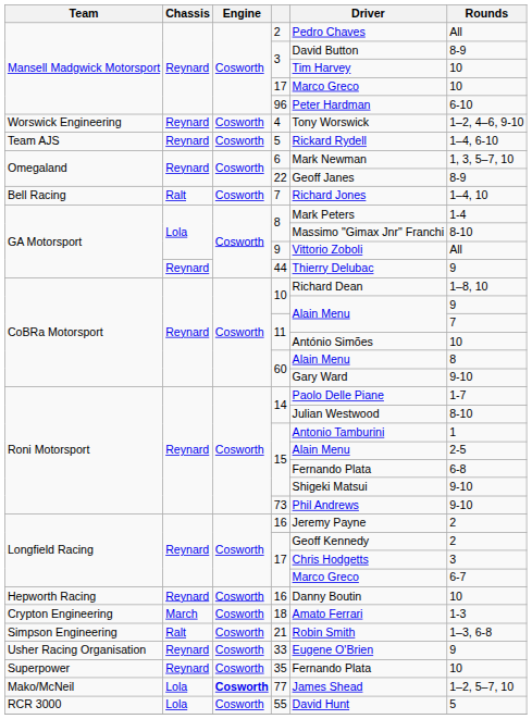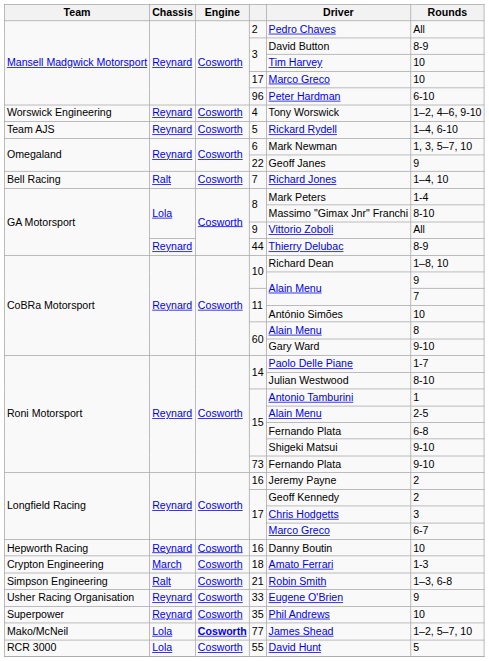 <table class="wikitable" style="font-size:85%">
 <tr>
 <th>Team</th>
 <th>Chassis</th>
 <th>Engine</th>
 <th></th>
 <th>Driver</th>
 <th>Rounds</th>
 </tr>
 <tr>
 <td rowspan=5> <a href='#'>Mansell Madgwick Motorsport</a></td>
 <td rowspan=5><a href='#'>Reynard</a></td>
 <td rowspan=5><a href='#'>Cosworth</a></td>
 <td>2</td>
 <td> <a href='#'>Pedro Chaves</a></td>
 <td>All</td>
 </tr>
 <tr>
 <td rowspan=2>3</td>
 <td> David Button</td>
 <td>8-9</td>
 </tr>
 <tr>
 <td> <a href='#'>Tim Harvey</a></td>
 <td>10</td>
 </tr>
 <tr>
 <td>17</td>
 <td> <a href='#'>Marco Greco</a></td>
 <td>10</td>
 </tr>
 <tr>
 <td>96</td>
 <td> <a href='#'>Peter Hardman</a></td>
 <td>6-10</td>
 </tr>
 <tr>
 <td> Worswick Engineering</td>
 <td><a href='#'>Reynard</a></td>
 <td><a href='#'>Cosworth</a></td>
 <td>4</td>
 <td> Tony Worswick</td>
 <td>1–2, 4–6, 9-10</td>
 </tr>
 <tr>
 <td> Team AJS</td>
 <td><a href='#'>Reynard</a></td>
 <td><a href='#'>Cosworth</a></td>
 <td>5</td>
 <td> <a href='#'>Rickard Rydell</a></td>
 <td>1–4, 6-10</td>
 </tr>
 <tr>
 <td rowspan=2> Omegaland</td>
 <td rowspan=2><a href='#'>Reynard</a></td>
 <td rowspan=2><a href='#'>Cosworth</a></td>
 <td>6</td>
 <td> Mark Newman</td>
 <td>1, 3, 5–7, 10</td>
 </tr>
 <tr>
 <td>22</td>
 <td> Geoff Janes</td>
-<td>8-9</td>
+<td>9</td>
 </tr>
 <tr>
 <td> Bell Racing</td>
 <td><a href='#'>Ralt</a></td>
 <td><a href='#'>Cosworth</a></td>
 <td>7</td>
 <td> <a href='#'>Richard Jones</a></td>
 <td>1–4, 10</td>
 </tr>
 <tr>
 <td rowspan=4> GA Motorsport</td>
 <td rowspan=3><a href='#'>Lola</a></td>
 <td rowspan=4><a href='#'>Cosworth</a></td>
 <td rowspan=2>8</td>
 <td> Mark Peters</td>
 <td>1-4</td>
 </tr>
 <tr>
 <td> Massimo "Gimax Jnr" Franchi</td>
 <td>8-10</td>
 </tr>
 <tr>
 <td>9</td>
 <td> <a href='#'>Vittorio Zoboli</a></td>
 <td>All</td>
 </tr>
 <tr>
 <td><a href='#'>Reynard</a></td>
 <td>44</td>
 <td> <a href='#'>Thierry Delubac</a></td>
-<td>9</td>
+<td>8-9</td>
 </tr>
 <tr>
 <td rowspan=6> CoBRa Motorsport</td>
 <td rowspan=6><a href='#'>Reynard</a></td>
 <td rowspan=6><a href='#'>Cosworth</a></td>
 <td rowspan=2>10</td>
 <td> Richard Dean</td>
 <td>1–8, 10</td>
 </tr>
 <tr>
 <td rowspan=2> <a href='#'>Alain Menu</a></td>
 <td>9</td>
 </tr>
 <tr>
 <td rowspan=2>11</td>
 <td>7</td>
 </tr>
 <tr>
 <td> António Simões</td>
 <td>10</td>
 </tr>
 <tr>
 <td rowspan=2>60</td>
 <td> <a href='#'>Alain Menu</a></td>
 <td>8</td>
 </tr>
 <tr>
 <td> Gary Ward</td>
 <td>9-10</td>
 </tr>
 <tr>
 <td rowspan=7> Roni Motorsport</td>
 <td rowspan=7><a href='#'>Reynard</a></td>
 <td rowspan=7><a href='#'>Cosworth</a></td>
 <td rowspan=2>14</td>
 <td> <a href='#'>Paolo Delle Piane</a></td>
 <td>1-7</td>
 </tr>
 <tr>
 <td> Julian Westwood</td>
 <td>8-10</td>
 </tr>
 <tr>
 <td rowspan=4>15</td>
 <td> <a href='#'>Antonio Tamburini</a></td>
 <td>1</td>
 </tr>
 <tr>
 <td> <a href='#'>Alain Menu</a></td>
 <td>2-5</td>
 </tr>
 <tr>
 <td> Fernando Plata</td>
 <td>6-8</td>
 </tr>
 <tr>
 <td> Shigeki Matsui</td>
 <td>9-10</td>
 </tr>
 <tr>
 <td>73</td>
-<td> <a href='#'>Phil Andrews</a></td>
+<td> Fernando Plata</td>
 <td>9-10</td>
 </tr>
 <tr>
 <td rowspan=4> Longfield Racing</td>
 <td rowspan=4><a href='#'>Reynard</a></td>
 <td rowspan=4><a href='#'>Cosworth</a></td>
 <td>16</td>
 <td> Jeremy Payne</td>
 <td>2</td>
 </tr>
 <tr>
 <td rowspan=3>17</td>
 <td> Geoff Kennedy</td>
 <td>2</td>
 </tr>
 <tr>
 <td> <a href='#'>Chris Hodgetts</a></td>
 <td>3</td>
 </tr>
 <tr>
 <td> <a href='#'>Marco Greco</a></td>
 <td>6-7</td>
 </tr>
 <tr>
 <td> Hepworth Racing</td>
 <td><a href='#'>Reynard</a></td>
 <td><a href='#'>Cosworth</a></td>
 <td>16</td>
 <td> Danny Boutin</td>
 <td>10</td>
 </tr>
 <tr>
 <td> Crypton Engineering</td>
 <td><a href='#'>March</a></td>
 <td><a href='#'>Cosworth</a></td>
 <td>18</td>
 <td> <a href='#'>Amato Ferrari</a></td>
 <td>1-3</td>
 </tr>
 <tr>
 <td> Simpson Engineering</td>
 <td><a href='#'>Ralt</a></td>
 <td><a href='#'>Cosworth</a></td>
 <td>21</td>
 <td> <a href='#'>Robin Smith</a></td>
 <td>1–3, 6-8</td>
 </tr>
 <tr>
 <td> Usher Racing Organisation</td>
 <td><a href='#'>Reynard</a></td>
 <td><a href='#'>Cosworth</a></td>
 <td>33</td>
 <td> <a href='#'>Eugene O'Brien</a></td>
 <td>9</td>
 </tr>
 <tr>
 <td> Superpower</td>
 <td><a href='#'>Reynard</a></td>
 <td><a href='#'>Cosworth</a></td>
 <td>35</td>
-<td> Fernando Plata</td>
+<td> <a href='#'>Phil Andrews</a></td>
 <td>10</td>
 </tr>
 <tr>
 <td> Mako/McNeil</td>
 <td><a href='#'>Lola</a></td>
 <td><strong><a href='#'>Cosworth</a></strong></td>
 <td>77</td>
 <td> <a href='#'>James Shead</a></td>
 <td>1–2, 5–7, 10</td>
 </tr>
 <tr>
 <td> RCR 3000</td>
 <td><a href='#'>Lola</a></td>
 <td><a href='#'>Cosworth</a></td>
 <td>55</td>
 <td> <a href='#'>David Hunt</a></td>
 <td>5</td>
 </tr>
 <tr>
 </tr>
 </table>
